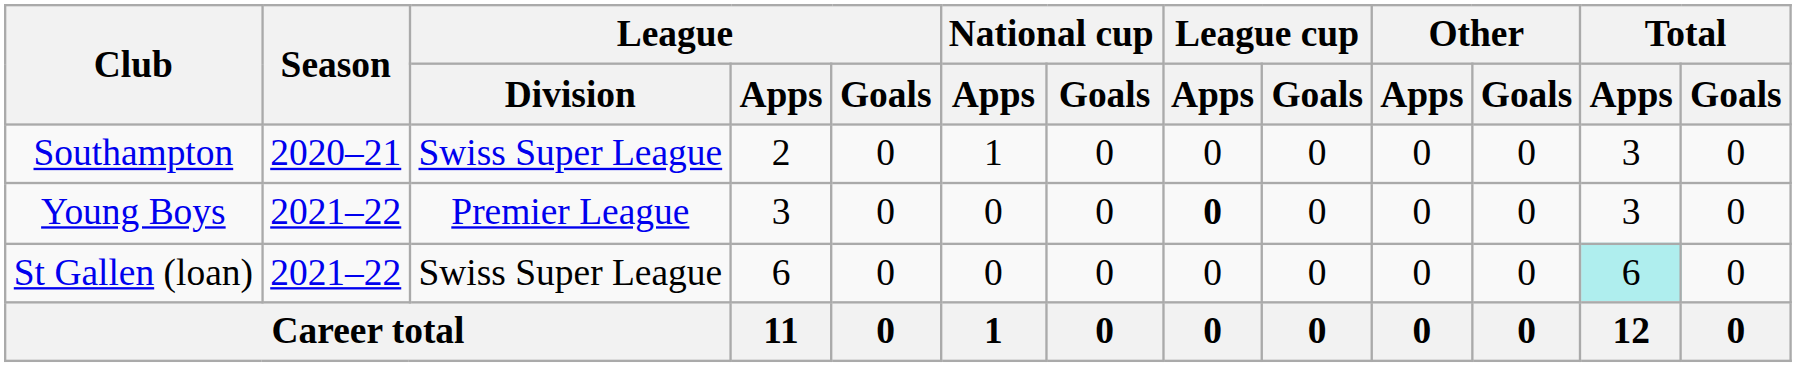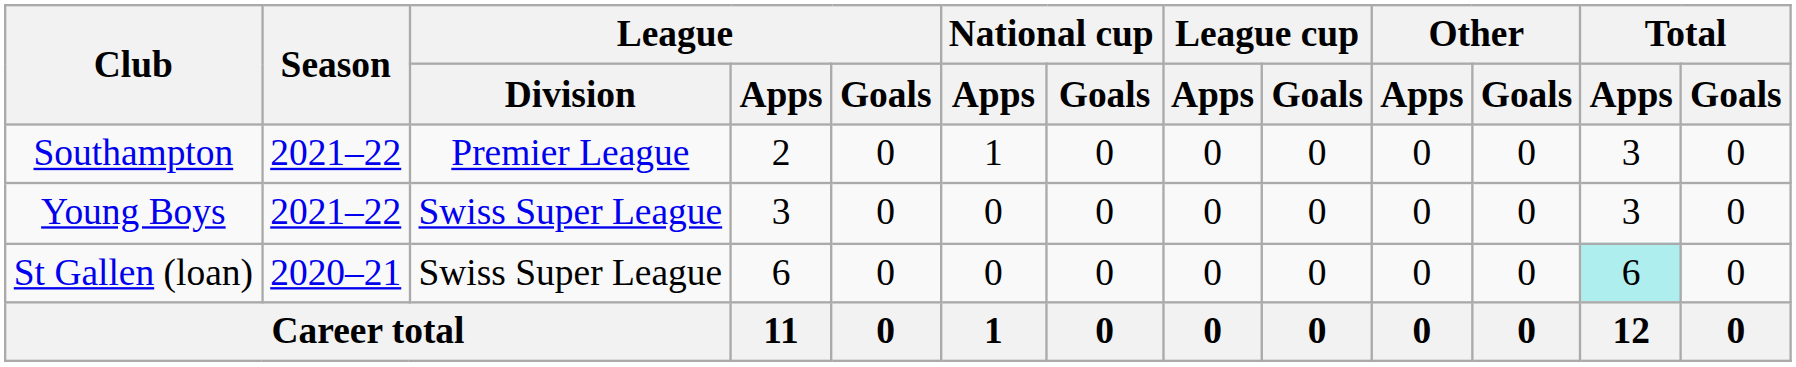 <table class=wikitable style="text-align: center">
 <tr>
 <th rowspan="2">Club</th>
 <th rowspan="2">Season</th>
 <th colspan="3">League</th>
 <th colspan="2">National cup</th>
 <th colspan="2">League cup</th>
 <th colspan="2">Other</th>
 <th colspan="2">Total</th>
 </tr>
 <tr>
 <th>Division</th>
 <th>Apps</th>
 <th>Goals</th>
 <th>Apps</th>
 <th>Goals</th>
 <th>Apps</th>
 <th>Goals</th>
 <th>Apps</th>
 <th>Goals</th>
 <th>Apps</th>
 <th>Goals</th>
 </tr>
 <tr>
 <td><a href='#'>Southampton</a></td>
-<td><a href='#'>2020–21</a></td>
-<td><a href='#'>Swiss Super League</a></td>
+<td><a href='#'>2021–22</a></td>
+<td><a href='#'>Premier League</a></td>
 <td>2</td>
 <td>0</td>
 <td>1</td>
 <td>0</td>
 <td>0</td>
 <td>0</td>
 <td>0</td>
 <td>0</td>
 <td>3</td>
 <td>0</td>
 </tr>
 <tr>
 <td><a href='#'>Young Boys</a></td>
 <td><a href='#'>2021–22</a></td>
-<td><a href='#'>Premier League</a></td>
+<td><a href='#'>Swiss Super League</a></td>
 <td>3</td>
 <td>0</td>
 <td>0</td>
 <td>0</td>
-<td><strong>0</strong></td>
+<td>0</td>
 <td>0</td>
 <td>0</td>
 <td>0</td>
 <td>3</td>
 <td>0</td>
 </tr>
 <tr>
 <td><a href='#'>St Gallen</a> (loan)</td>
-<td><a href='#'>2021–22</a></td>
+<td><a href='#'>2020–21</a></td>
 <td>Swiss Super League</td>
 <td>6</td>
 <td>0</td>
 <td>0</td>
 <td>0</td>
 <td>0</td>
 <td>0</td>
 <td>0</td>
 <td>0</td>
 <td style="background: paleturquoise;">6</td>
 <td>0</td>
 </tr>
 <tr>
 <th colspan="3">Career total</th>
 <th>11</th>
 <th>0</th>
 <th>1</th>
 <th>0</th>
 <th>0</th>
 <th>0</th>
 <th>0</th>
 <th>0</th>
 <th>12</th>
 <th>0</th>
 </tr>
 </table>
